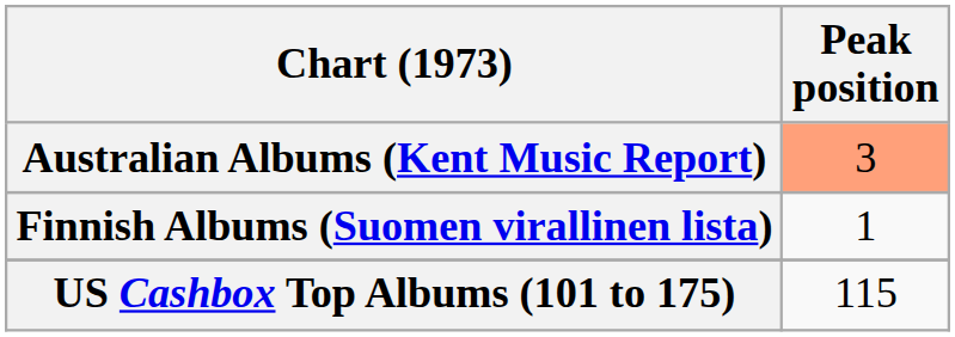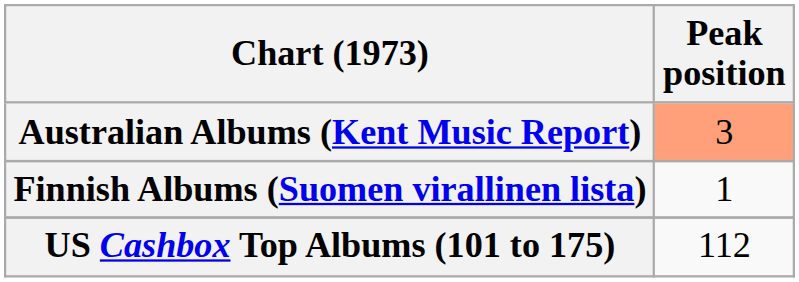 <table class="wikitable sortable plainrowheaders" style="text-align:center">
 <tr>
 <th>Chart (1973)</th>
 <th>Peak<br>position</th>
 </tr>
 <tr>
 <th scope="row">Australian Albums (<a href='#'>Kent Music Report</a>)</th>
 <td style="background: lightsalmon;">3</td>
 </tr>
 <tr>
 </tr>
 <tr>
 </tr>
 <tr>
 <th scope="row">Finnish Albums (<a href='#'>Suomen virallinen lista</a>)</th>
 <td>1</td>
 </tr>
 <tr>
 </tr>
 <tr>
 </tr>
 <tr>
 </tr>
 <tr>
 </tr>
 <tr>
 <th scope="row">US <em><a href='#'>Cashbox</a></em> Top Albums (101 to 175)</th>
-<td>115</td>
+<td>112</td>
 </tr>
 </table>
